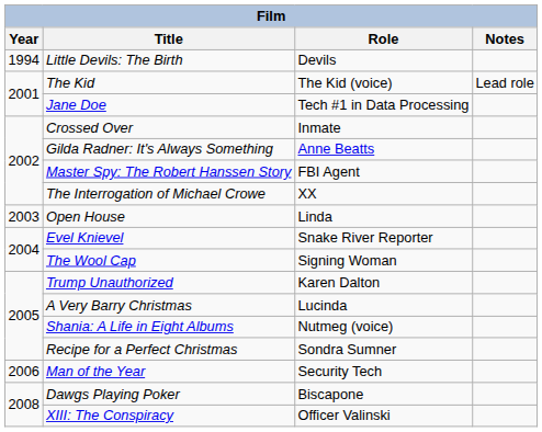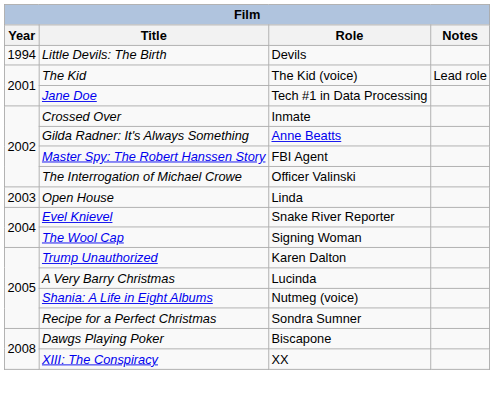 <table class="wikitable sortable" style="font-size: 90%;">
 <tr>
 <th colspan="4" style="background: LightSteelBlue;">Film</th>
 </tr>
 <tr>
 <th>Year</th>
 <th>Title</th>
 <th>Role</th>
 <th class="unsortable">Notes</th>
 </tr>
 <tr>
 <td>1994</td>
 <td><em>Little Devils: The Birth</em></td>
 <td>Devils</td>
 <td></td>
 </tr>
 <tr>
 <td rowspan="2">2001</td>
 <td data-sort-value="Kid, The"><em>The Kid</em></td>
 <td>The Kid (voice)</td>
 <td>Lead role</td>
 </tr>
 <tr>
 <td><em><a href='#'>Jane Doe</a></em></td>
 <td>Tech #1 in Data Processing</td>
 <td></td>
 </tr>
 <tr>
 <td rowspan="4">2002</td>
 <td><em>Crossed Over</em></td>
 <td>Inmate</td>
 <td></td>
 </tr>
 <tr>
 <td><em>Gilda Radner: It's Always Something</em></td>
 <td><a href='#'>Anne Beatts</a></td>
 <td></td>
 </tr>
 <tr>
 <td><em><a href='#'>Master Spy: The Robert Hanssen Story</a></em></td>
 <td>FBI Agent</td>
 <td></td>
 </tr>
 <tr>
 <td data-sort-value="Interrogation of Michael Crowe, The"><em>The Interrogation of Michael Crowe</em></td>
-<td>XX</td>
+<td>Officer Valinski</td>
 <td></td>
 </tr>
 <tr>
 <td>2003</td>
 <td><em>Open House</em></td>
 <td>Linda</td>
 <td></td>
 </tr>
 <tr>
 <td rowspan="2">2004</td>
 <td><em><a href='#'>Evel Knievel</a></em></td>
 <td>Snake River Reporter</td>
 <td></td>
 </tr>
 <tr>
 <td><em><a href='#'>The Wool Cap</a></em></td>
 <td>Signing Woman</td>
 <td></td>
 </tr>
 <tr>
 <td rowspan="4">2005</td>
 <td><em><a href='#'>Trump Unauthorized</a></em></td>
 <td>Karen Dalton</td>
 <td></td>
 </tr>
 <tr>
 <td data-sort-value="Very Barry Christmas, A"><em>A Very Barry Christmas</em></td>
 <td>Lucinda</td>
 <td></td>
 </tr>
 <tr>
 <td><em><a href='#'>Shania: A Life in Eight Albums</a></em></td>
 <td>Nutmeg (voice)</td>
 <td></td>
 </tr>
 <tr>
 <td><em>Recipe for a Perfect Christmas</em></td>
 <td>Sondra Sumner</td>
 <td></td>
 </tr>
 <tr>
-<td>2006</td>
-<td><em><a href='#'>Man of the Year</a></em></td>
-<td>Security Tech</td>
-<td></td>
-</tr>
-<tr>
 <td rowspan="2">2008</td>
 <td><em>Dawgs Playing Poker</em></td>
 <td>Biscapone</td>
 <td></td>
 </tr>
 <tr>
 <td><em><a href='#'>XIII: The Conspiracy</a></em></td>
-<td>Officer Valinski</td>
+<td>XX</td>
 <td></td>
 </tr>
 </table>
